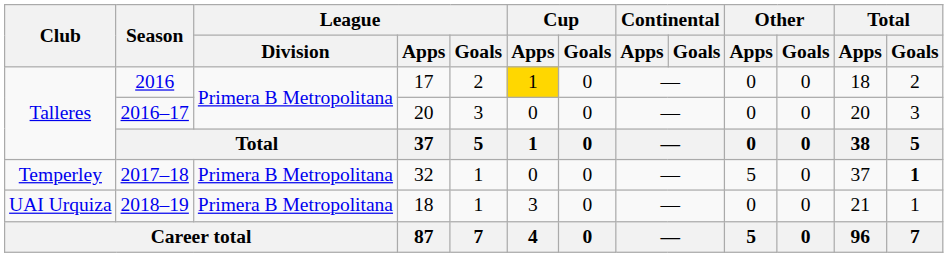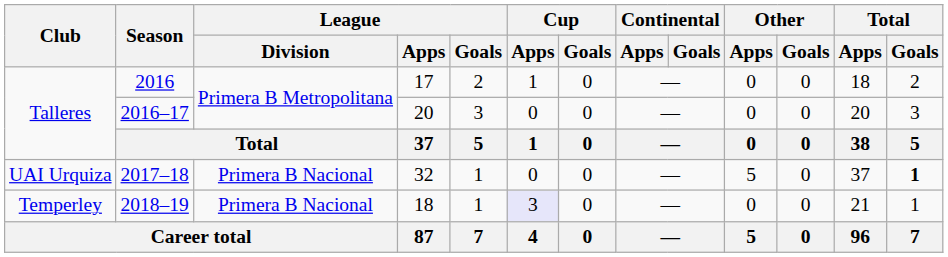 <table class="wikitable" style="text-align:center">
 <tr>
 <th rowspan="2">Club</th>
 <th rowspan="2">Season</th>
 <th colspan="3">League</th>
 <th colspan="2">Cup</th>
 <th colspan="2">Continental</th>
 <th colspan="2">Other</th>
 <th colspan="2">Total</th>
 </tr>
 <tr>
 <th>Division</th>
 <th>Apps</th>
 <th>Goals</th>
 <th>Apps</th>
 <th>Goals</th>
 <th>Apps</th>
 <th>Goals</th>
 <th>Apps</th>
 <th>Goals</th>
 <th>Apps</th>
 <th>Goals</th>
 </tr>
 <tr>
 <td rowspan="3"><a href='#'>Talleres</a></td>
 <td><a href='#'>2016</a></td>
 <td rowspan="2"><a href='#'>Primera B Metropolitana</a></td>
 <td>17</td>
 <td>2</td>
-<td style="background: gold;">1</td>
+<td>1</td>
 <td>0</td>
 <td colspan="2">—</td>
 <td>0</td>
 <td>0</td>
 <td>18</td>
 <td>2</td>
 </tr>
 <tr>
 <td><a href='#'>2016–17</a></td>
 <td>20</td>
 <td>3</td>
 <td>0</td>
 <td>0</td>
 <td colspan="2">—</td>
 <td>0</td>
 <td>0</td>
 <td>20</td>
 <td>3</td>
 </tr>
 <tr>
 <th colspan="2">Total</th>
 <th>37</th>
 <th>5</th>
 <th>1</th>
 <th>0</th>
 <th colspan="2">—</th>
 <th>0</th>
 <th>0</th>
 <th>38</th>
 <th>5</th>
 </tr>
 <tr>
-<td rowspan="1"><a href='#'>Temperley</a></td>
+<td rowspan="1"><a href='#'>UAI Urquiza</a></td>
 <td><a href='#'>2017–18</a></td>
-<td rowspan="1"><a href='#'>Primera B Metropolitana</a></td>
+<td rowspan="1"><a href='#'>Primera B Nacional</a></td>
 <td>32</td>
 <td>1</td>
 <td>0</td>
 <td>0</td>
 <td colspan="2">—</td>
 <td>5</td>
 <td>0</td>
 <td>37</td>
 <td><strong>1</strong></td>
 </tr>
 <tr>
-<td rowspan="1"><a href='#'>UAI Urquiza</a></td>
+<td rowspan="1"><a href='#'>Temperley</a></td>
 <td><a href='#'>2018–19</a></td>
-<td rowspan="1"><a href='#'>Primera B Metropolitana</a></td>
+<td rowspan="1"><a href='#'>Primera B Nacional</a></td>
 <td>18</td>
 <td>1</td>
-<td>3</td>
+<td style="background: lavender;">3</td>
 <td>0</td>
 <td colspan="2">—</td>
 <td>0</td>
 <td>0</td>
 <td>21</td>
 <td>1</td>
 </tr>
 <tr>
 <th colspan="3">Career total</th>
 <th>87</th>
 <th>7</th>
 <th>4</th>
 <th>0</th>
 <th colspan="2">—</th>
 <th>5</th>
 <th>0</th>
 <th>96</th>
 <th>7</th>
 </tr>
 </table>
